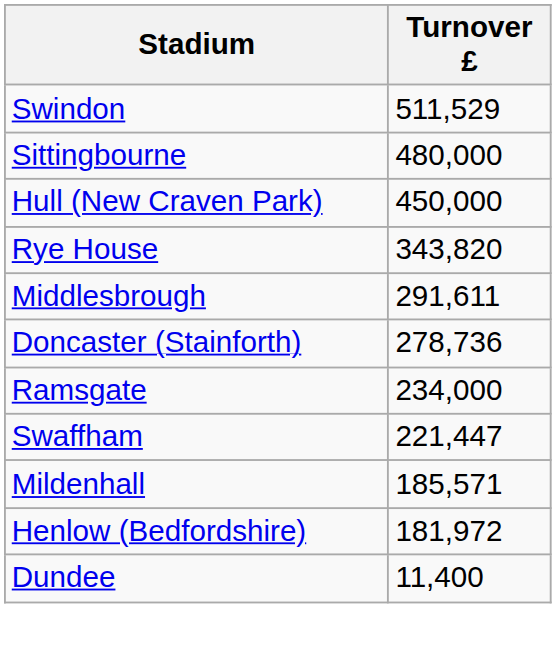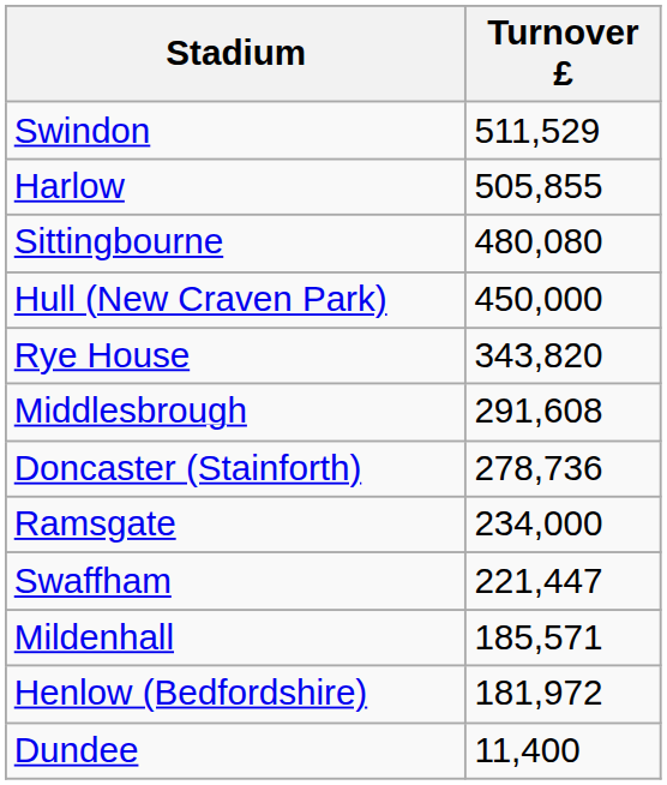 <table class="wikitable">
 <tr>
 <th width=200>Stadium</th>
 <th width=80>Turnover £</th>
 </tr>
 <tr>
 <td><a href='#'>Swindon</a></td>
 <td>511,529</td>
 </tr>
 <tr>
+<td><a href='#'>Harlow</a></td>
+<td>505,855</td>
+</tr>
+<tr>
 <td><a href='#'>Sittingbourne</a></td>
-<td>480,000</td>
+<td>480,080</td>
 </tr>
 <tr>
 <td><a href='#'>Hull (New Craven Park)</a></td>
 <td>450,000</td>
 </tr>
 <tr>
 <td><a href='#'>Rye House</a></td>
 <td>343,820</td>
 </tr>
 <tr>
 <td><a href='#'>Middlesbrough</a></td>
-<td>291,611</td>
+<td>291,608</td>
 </tr>
 <tr>
 <td><a href='#'>Doncaster (Stainforth)</a></td>
 <td>278,736</td>
 </tr>
 <tr>
 <td><a href='#'>Ramsgate</a></td>
 <td>234,000</td>
 </tr>
 <tr>
 <td><a href='#'>Swaffham</a></td>
 <td>221,447</td>
 </tr>
 <tr>
 <td><a href='#'>Mildenhall</a></td>
 <td>185,571</td>
 </tr>
 <tr>
 <td><a href='#'>Henlow (Bedfordshire)</a></td>
 <td>181,972</td>
 </tr>
 <tr>
 <td><a href='#'>Dundee</a></td>
 <td>11,400</td>
 </tr>
 </table>
